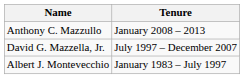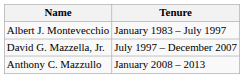 <table class="wikitable">
 <tr>
 <th>Name</th>
 <th>Tenure</th>
 </tr>
 <tr>
-<td>Anthony C. Mazzullo</td>
-<td>January 2008 – 2013</td>
+<td>Albert J. Montevecchio</td>
+<td>January 1983 – July 1997</td>
 </tr>
 <tr>
 <td>David G. Mazzella, Jr.</td>
 <td>July 1997 – December 2007</td>
 </tr>
 <tr>
-<td>Albert J. Montevecchio</td>
-<td>January 1983 – July 1997</td>
+<td>Anthony C. Mazzullo</td>
+<td>January 2008 – 2013</td>
 </tr>
 </table>
